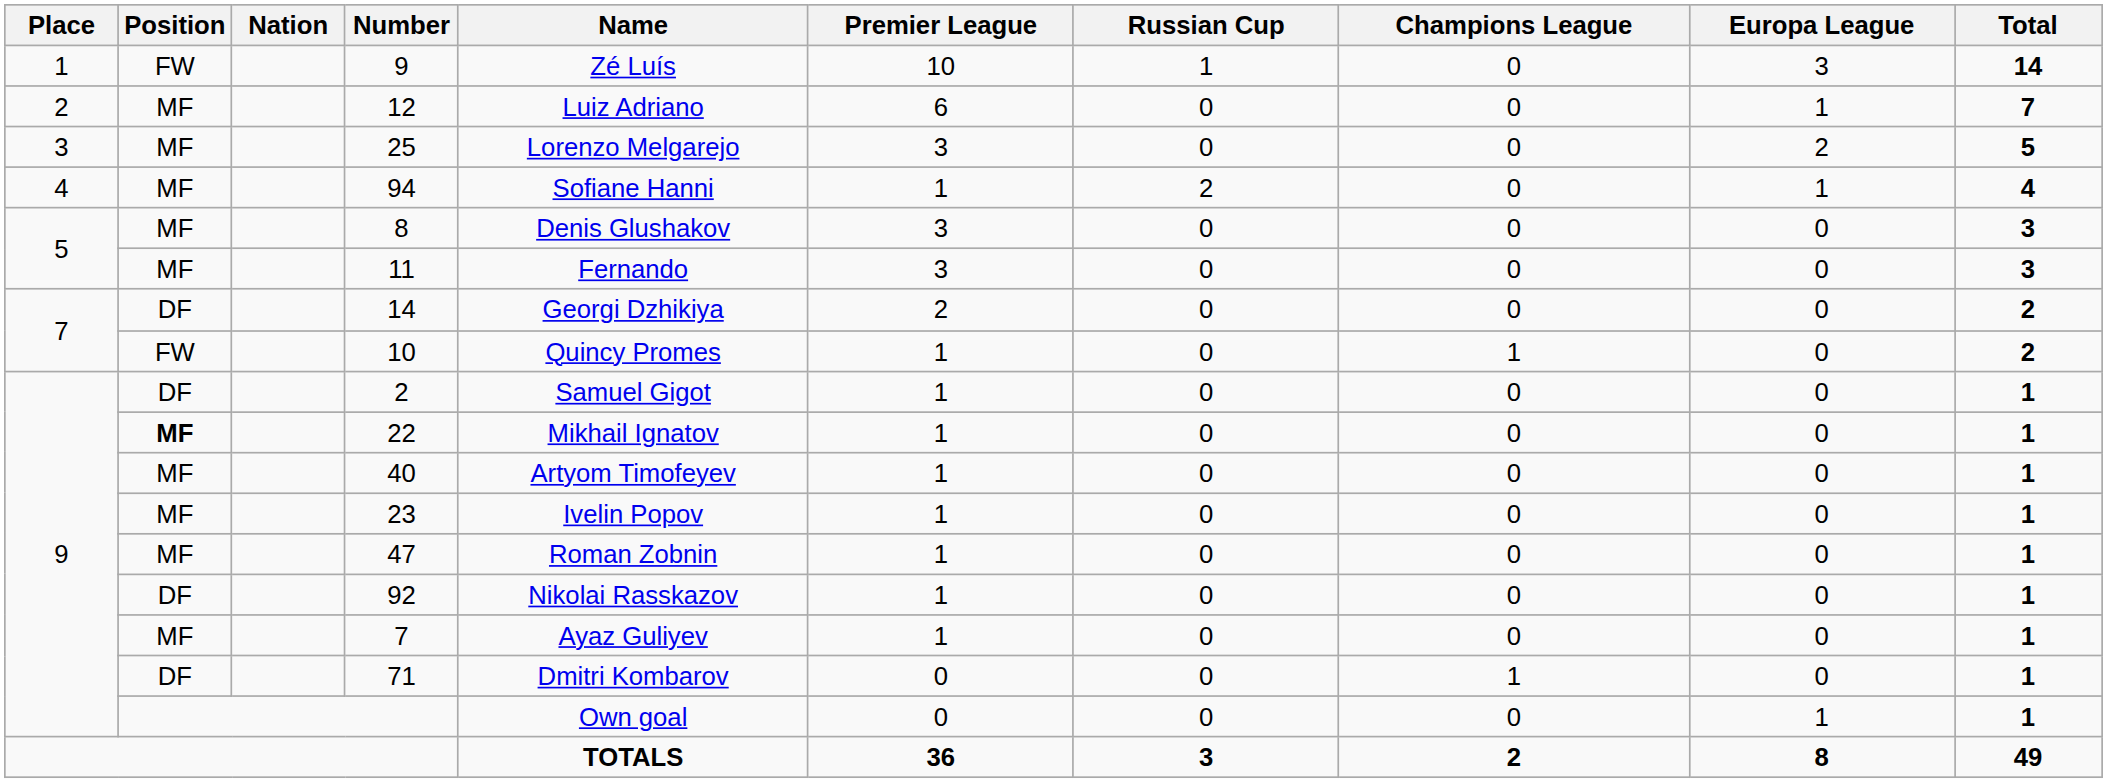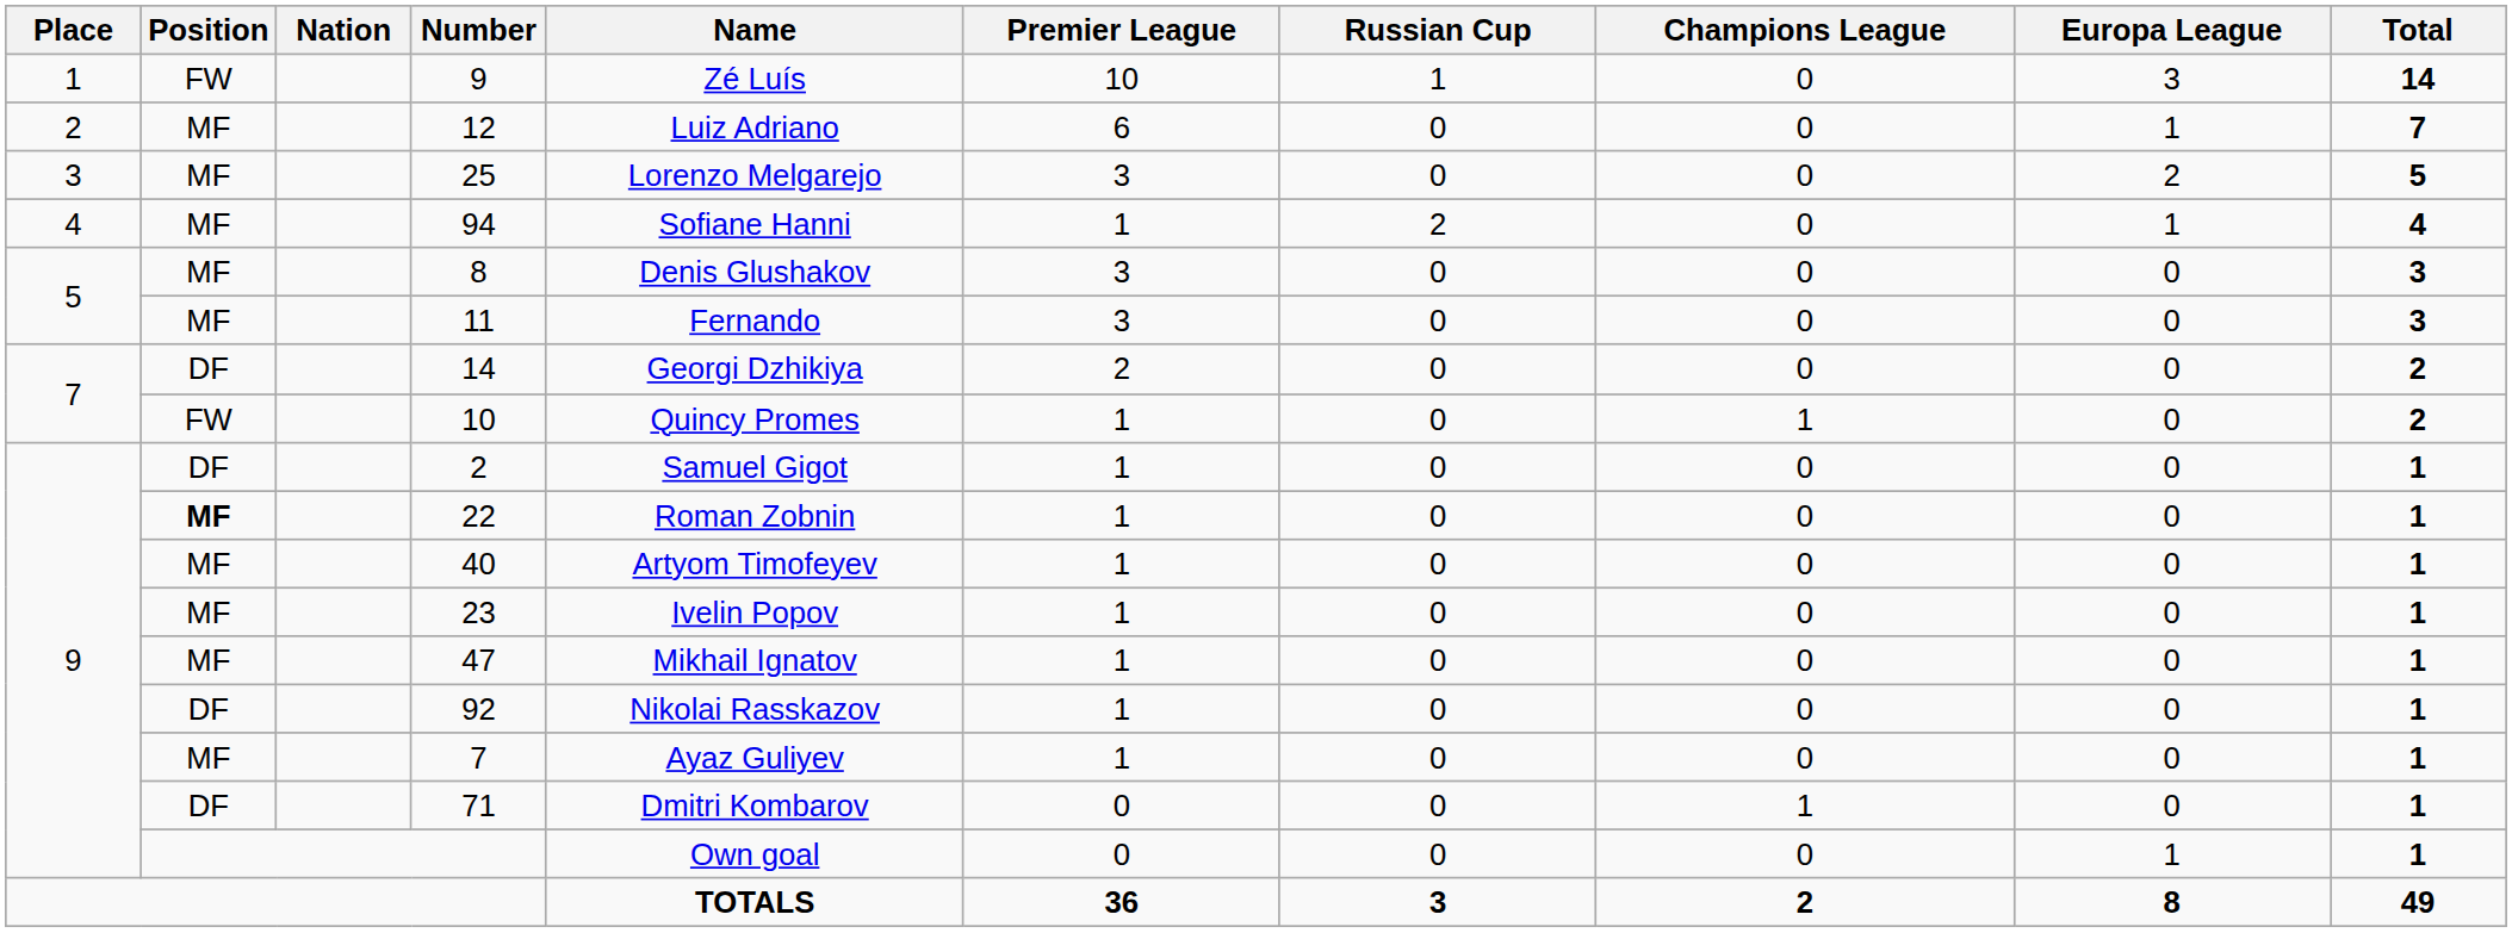 <table class="wikitable" style="font-size: 95%; text-align: center;">
 <tr>
 <th width=60>Place</th>
 <th width=60>Position</th>
 <th width=60>Nation</th>
 <th width=60>Number</th>
 <th width=200>Name</th>
 <th width=150>Premier League</th>
 <th width=150>Russian Cup</th>
 <th width=200>Champions League</th>
 <th width=150>Europa League</th>
 <th width=80>Total</th>
 </tr>
 <tr>
 <td>1</td>
 <td>FW</td>
 <td></td>
 <td>9</td>
 <td><a href='#'>Zé Luís</a></td>
 <td>10</td>
 <td>1</td>
 <td>0</td>
 <td>3</td>
 <td><strong>14</strong></td>
 </tr>
 <tr>
 <td>2</td>
 <td>MF</td>
 <td></td>
 <td>12</td>
 <td><a href='#'>Luiz Adriano</a></td>
 <td>6</td>
 <td>0</td>
 <td>0</td>
 <td>1</td>
 <td><strong>7</strong></td>
 </tr>
 <tr>
 <td>3</td>
 <td>MF</td>
 <td></td>
 <td>25</td>
 <td><a href='#'>Lorenzo Melgarejo</a></td>
 <td>3</td>
 <td>0</td>
 <td>0</td>
 <td>2</td>
 <td><strong>5</strong></td>
 </tr>
 <tr>
 <td>4</td>
 <td>MF</td>
 <td></td>
 <td>94</td>
 <td><a href='#'>Sofiane Hanni</a></td>
 <td>1</td>
 <td>2</td>
 <td>0</td>
 <td>1</td>
 <td><strong>4</strong></td>
 </tr>
 <tr>
 <td rowspan="2">5</td>
 <td>MF</td>
 <td></td>
 <td>8</td>
 <td><a href='#'>Denis Glushakov</a></td>
 <td>3</td>
 <td>0</td>
 <td>0</td>
 <td>0</td>
 <td><strong>3</strong></td>
 </tr>
 <tr>
 <td>MF</td>
 <td></td>
 <td>11</td>
 <td><a href='#'>Fernando</a></td>
 <td>3</td>
 <td>0</td>
 <td>0</td>
 <td>0</td>
 <td><strong>3</strong></td>
 </tr>
 <tr>
 <td rowspan="2">7</td>
 <td>DF</td>
 <td></td>
 <td>14</td>
 <td><a href='#'>Georgi Dzhikiya</a></td>
 <td>2</td>
 <td>0</td>
 <td>0</td>
 <td>0</td>
 <td><strong>2</strong></td>
 </tr>
 <tr>
 <td>FW</td>
 <td></td>
 <td>10</td>
 <td><a href='#'>Quincy Promes</a></td>
 <td>1</td>
 <td>0</td>
 <td>1</td>
 <td>0</td>
 <td><strong>2</strong></td>
 </tr>
 <tr>
 <td rowspan="9">9</td>
 <td>DF</td>
 <td></td>
 <td>2</td>
 <td><a href='#'>Samuel Gigot</a></td>
 <td>1</td>
 <td>0</td>
 <td>0</td>
 <td>0</td>
 <td><strong>1</strong></td>
 </tr>
 <tr>
 <td><strong>MF</strong></td>
 <td></td>
 <td>22</td>
-<td><a href='#'>Mikhail Ignatov</a></td>
+<td><a href='#'>Roman Zobnin</a></td>
 <td>1</td>
 <td>0</td>
 <td>0</td>
 <td>0</td>
 <td><strong>1</strong></td>
 </tr>
 <tr>
 <td>MF</td>
 <td></td>
 <td>40</td>
 <td><a href='#'>Artyom Timofeyev</a></td>
 <td>1</td>
 <td>0</td>
 <td>0</td>
 <td>0</td>
 <td><strong>1</strong></td>
 </tr>
 <tr>
 <td>MF</td>
 <td></td>
 <td>23</td>
 <td><a href='#'>Ivelin Popov</a></td>
 <td>1</td>
 <td>0</td>
 <td>0</td>
 <td>0</td>
 <td><strong>1</strong></td>
 </tr>
 <tr>
 <td>MF</td>
 <td></td>
 <td>47</td>
-<td><a href='#'>Roman Zobnin</a></td>
+<td><a href='#'>Mikhail Ignatov</a></td>
 <td>1</td>
 <td>0</td>
 <td>0</td>
 <td>0</td>
 <td><strong>1</strong></td>
 </tr>
 <tr>
 <td>DF</td>
 <td></td>
 <td>92</td>
 <td><a href='#'>Nikolai Rasskazov</a></td>
 <td>1</td>
 <td>0</td>
 <td>0</td>
 <td>0</td>
 <td><strong>1</strong></td>
 </tr>
 <tr>
 <td>MF</td>
 <td></td>
 <td>7</td>
 <td><a href='#'>Ayaz Guliyev</a></td>
 <td>1</td>
 <td>0</td>
 <td>0</td>
 <td>0</td>
 <td><strong>1</strong></td>
 </tr>
 <tr>
 <td>DF</td>
 <td></td>
 <td>71</td>
 <td><a href='#'>Dmitri Kombarov</a></td>
 <td>0</td>
 <td>0</td>
 <td>1</td>
 <td>0</td>
 <td><strong>1</strong></td>
 </tr>
 <tr>
 <td colspan="3"></td>
 <td><a href='#'>Own goal</a></td>
 <td>0</td>
 <td>0</td>
 <td>0</td>
 <td>1</td>
 <td><strong>1</strong></td>
 </tr>
 <tr>
 <td colspan="4"></td>
 <td><strong>TOTALS</strong></td>
 <td><strong>36</strong></td>
 <td><strong>3</strong></td>
 <td><strong>2</strong></td>
 <td><strong>8</strong></td>
 <td><strong>49</strong></td>
 </tr>
 </table>
